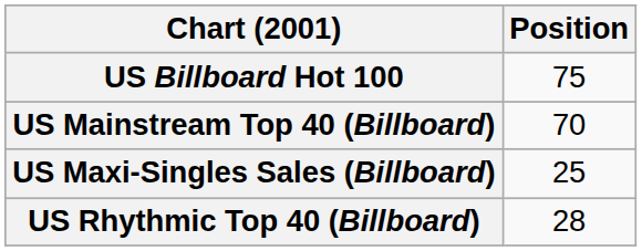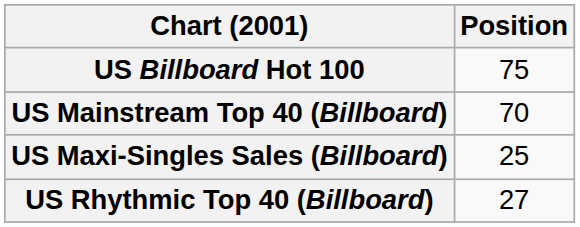 <table class="wikitable sortable plainrowheaders" style="text-align:center">
 <tr>
 <th>Chart (2001)</th>
 <th>Position</th>
 </tr>
 <tr>
 <th scope="row">US <em>Billboard</em> Hot 100</th>
 <td>75</td>
 </tr>
 <tr>
 <th scope="row">US Mainstream Top 40 (<em>Billboard</em>)</th>
 <td>70</td>
 </tr>
 <tr>
 <th scope="row">US Maxi-Singles Sales (<em>Billboard</em>)</th>
 <td>25</td>
 </tr>
 <tr>
 <th scope="row">US Rhythmic Top 40 (<em>Billboard</em>)</th>
-<td>28</td>
+<td>27</td>
 </tr>
 </table>
